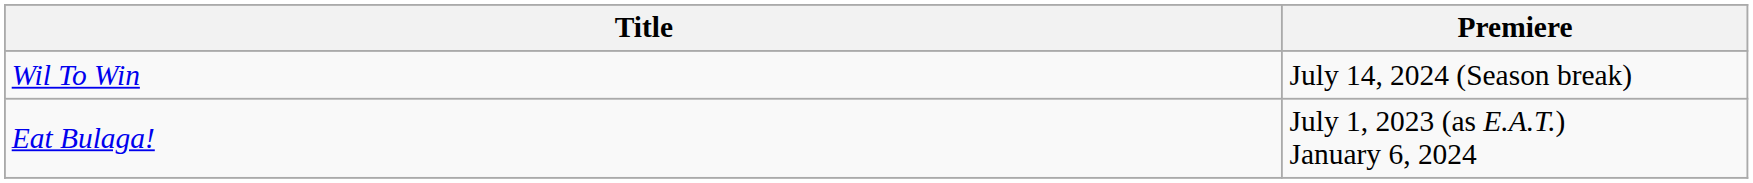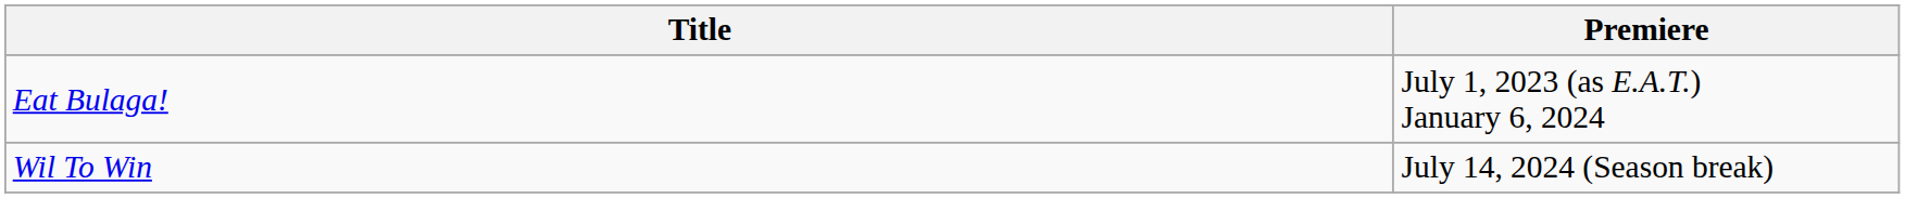 <table class="wikitable sortable" width="75%">
 <tr>
 <th style="width:55%;">Title</th>
 <th style="width:20%;">Premiere</th>
 </tr>
 <tr>
+<td><em><a href='#'>Eat Bulaga!</a></em></td>
+<td>July 1, 2023 (as <em>E.A.T.</em>)<br>January 6, 2024</td>
+</tr>
+<tr>
 <td><em><a href='#'>Wil To Win</a></em></td>
 <td>July 14, 2024 (Season break)</td>
 </tr>
-<tr>
-<td><em><a href='#'>Eat Bulaga!</a></em></td>
-<td>July 1, 2023 (as <em>E.A.T.</em>)<br>January 6, 2024</td>
-</tr>
 </table>
